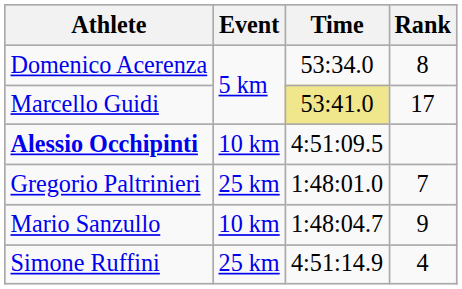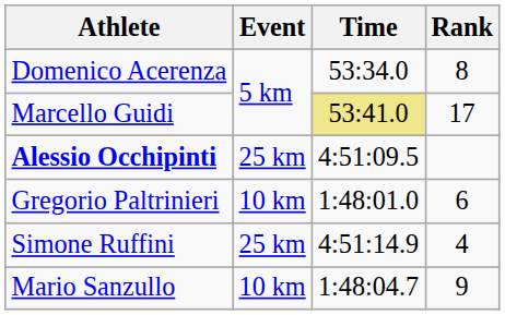 <table class="wikitable" style="font-size:90%;">
 <tr>
 <th>Athlete</th>
 <th>Event</th>
 <th>Time</th>
 <th>Rank</th>
 </tr>
 <tr align=center>
 <td align=left><a href='#'>Domenico Acerenza</a></td>
 <td align=left rowspan=2><a href='#'>5 km</a></td>
 <td>53:34.0</td>
 <td>8</td>
 </tr>
 <tr align=center>
 <td align=left><a href='#'>Marcello Guidi</a></td>
 <td style="background: khaki;">53:41.0</td>
 <td>17</td>
 </tr>
 <tr align=center>
 <td align=left><strong><a href='#'>Alessio Occhipinti</a></strong></td>
-<td align=left><a href='#'>10 km</a></td>
+<td align=left><a href='#'>25 km</a></td>
 <td>4:51:09.5</td>
 <td></td>
 </tr>
 <tr align=center>
 <td align=left><a href='#'>Gregorio Paltrinieri</a></td>
+<td align=left><a href='#'>10 km</a></td>
+<td>1:48:01.0</td>
+<td>6</td>
+</tr>
+<tr align=center>
+<td align=left><a href='#'>Simone Ruffini</a></td>
 <td align=left><a href='#'>25 km</a></td>
-<td>1:48:01.0</td>
-<td>7</td>
+<td>4:51:14.9</td>
+<td>4</td>
 </tr>
 <tr align=center>
 <td align=left><a href='#'>Mario Sanzullo</a></td>
 <td align=left><a href='#'>10 km</a></td>
 <td>1:48:04.7</td>
 <td>9</td>
 </tr>
-<tr align=center>
-<td align=left><a href='#'>Simone Ruffini</a></td>
-<td align=left><a href='#'>25 km</a></td>
-<td>4:51:14.9</td>
-<td>4</td>
-</tr>
 </table>
